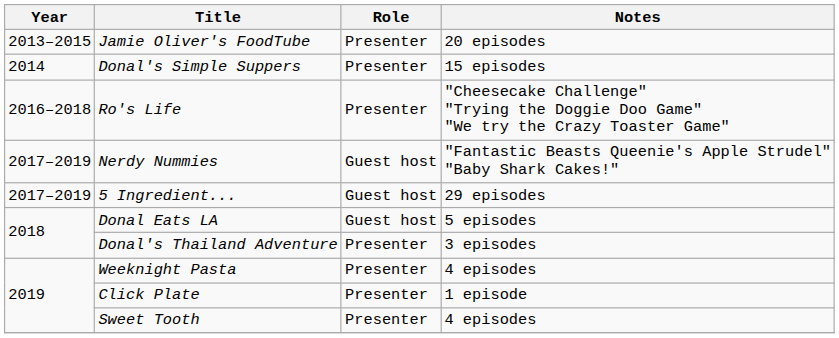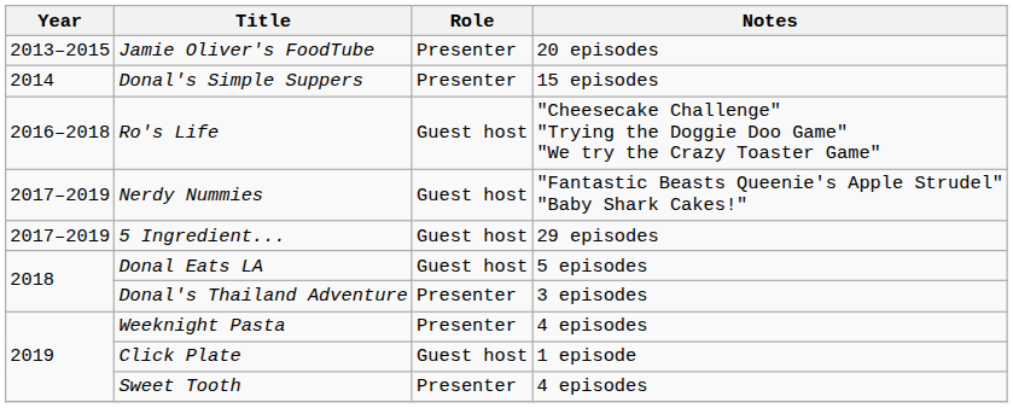 <table class="wikitable sortable">
 <tr>
 <th>Year</th>
 <th>Title</th>
 <th>Role</th>
 <th class="unsortable">Notes</th>
 </tr>
 <tr>
 <td>2013–2015</td>
 <td><em>Jamie Oliver's FoodTube</em></td>
 <td>Presenter</td>
 <td>20 episodes</td>
 </tr>
 <tr>
 <td>2014</td>
 <td><em>Donal's Simple Suppers</em></td>
 <td>Presenter</td>
 <td>15 episodes</td>
 </tr>
 <tr>
 <td>2016–2018</td>
 <td><em>Ro's Life</em></td>
-<td>Presenter</td>
+<td>Guest host</td>
 <td>"Cheesecake Challenge"<br>"Trying the Doggie Doo Game"<br>"We try the Crazy Toaster Game"</td>
 </tr>
 <tr>
 <td>2017–2019</td>
 <td><em>Nerdy Nummies</em></td>
 <td>Guest host</td>
 <td>"Fantastic Beasts Queenie's Apple Strudel"<br>"Baby Shark Cakes!"</td>
 </tr>
 <tr>
 <td>2017–2019</td>
 <td><em>5 Ingredient...</em></td>
 <td>Guest host</td>
 <td>29 episodes</td>
 </tr>
 <tr>
 <td rowspan="2">2018</td>
 <td><em>Donal Eats LA</em></td>
 <td>Guest host</td>
 <td>5 episodes</td>
 </tr>
 <tr>
 <td><em>Donal's Thailand Adventure</em></td>
 <td>Presenter</td>
 <td>3 episodes</td>
 </tr>
 <tr>
 <td rowspan="3">2019</td>
 <td><em>Weeknight Pasta</em></td>
 <td>Presenter</td>
 <td>4 episodes</td>
 </tr>
 <tr>
 <td><em>Click Plate</em></td>
-<td>Presenter</td>
+<td>Guest host</td>
 <td>1 episode</td>
 </tr>
 <tr>
 <td><em>Sweet Tooth</em></td>
 <td>Presenter</td>
 <td>4 episodes</td>
 </tr>
 <tr>
 </tr>
 </table>
